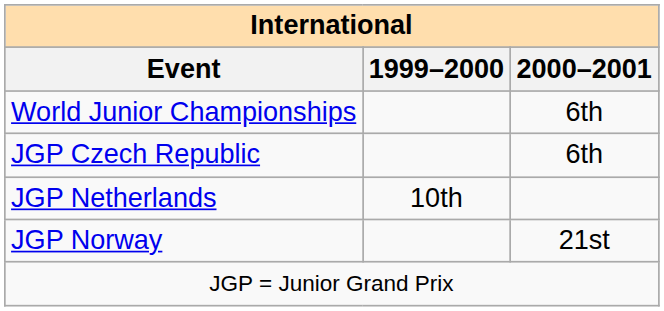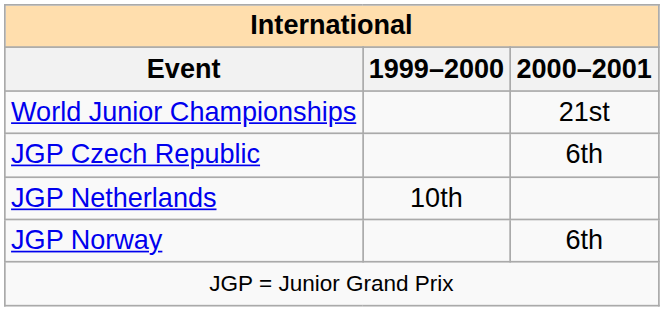 <table class="wikitable" style="text-align:center">
 <tr>
 <th style="background-color: #ffdead; " colspan=3 align=center><strong>International</strong></th>
 </tr>
 <tr>
 <th>Event</th>
 <th>1999–2000</th>
 <th>2000–2001</th>
 </tr>
 <tr>
 <td align=left><a href='#'>World Junior Championships</a></td>
 <td></td>
-<td>6th</td>
+<td>21st</td>
 </tr>
 <tr>
 <td align=left><a href='#'>JGP Czech Republic</a></td>
 <td></td>
 <td>6th</td>
 </tr>
 <tr>
 <td align=left><a href='#'>JGP Netherlands</a></td>
 <td>10th</td>
 <td></td>
 </tr>
 <tr>
 <td align=left><a href='#'>JGP Norway</a></td>
 <td></td>
-<td>21st</td>
+<td>6th</td>
 </tr>
 <tr>
 <td colspan=3 align=center><small> JGP = Junior Grand Prix </small></td>
 </tr>
 </table>
